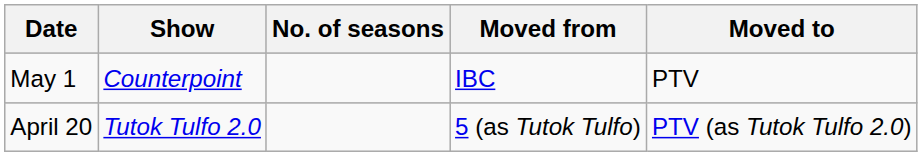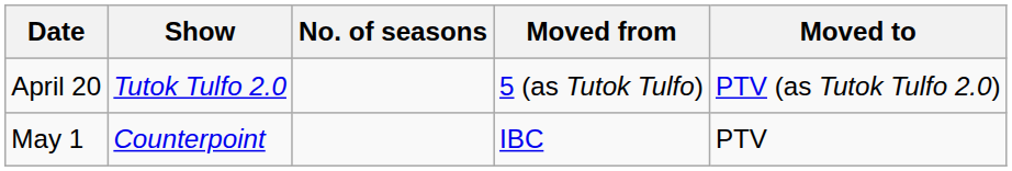 <table class="wikitable" style="text-align:left; line-height:25px; width:auto;">
 <tr>
 <th>Date</th>
 <th>Show</th>
 <th>No. of seasons</th>
 <th>Moved from</th>
 <th>Moved to</th>
 </tr>
 <tr>
+<td>April 20</td>
+<td><em><a href='#'>Tutok Tulfo 2.0</a></em></td>
+<td></td>
+<td><a href='#'>5</a> (as <em>Tutok Tulfo</em>)</td>
+<td><a href='#'>PTV</a> (as <em>Tutok Tulfo 2.0</em>)</td>
+</tr>
+<tr>
 <td>May 1</td>
 <td><em><a href='#'>Counterpoint</a></em></td>
 <td></td>
 <td><a href='#'>IBC</a></td>
 <td>PTV</td>
 </tr>
-<tr>
-<td>April 20</td>
-<td><em><a href='#'>Tutok Tulfo 2.0</a></em></td>
-<td></td>
-<td><a href='#'>5</a> (as <em>Tutok Tulfo</em>)</td>
-<td><a href='#'>PTV</a> (as <em>Tutok Tulfo 2.0</em>)</td>
-</tr>
 </table>
